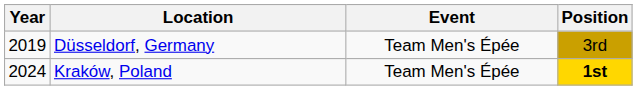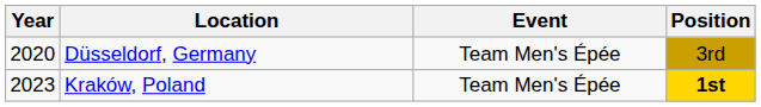 <table class="wikitable" style="text-align:center;">
 <tr>
 <th>Year</th>
 <th style="width:17em">Location</th>
 <th style="width:12em">Event</th>
 <th>Position</th>
 </tr>
 <tr>
-<td>2019</td>
+<td>2020</td>
 <td rowspan="1" align="left"> <a href='#'>Düsseldorf</a>, <a href='#'>Germany</a></td>
 <td>Team Men's Épée</td>
 <td bgcolor="caramel">3rd</td>
 </tr>
 <tr>
-<td>2024</td>
+<td>2023</td>
 <td rowspan="1" align="left"> <a href='#'>Kraków</a>, <a href='#'>Poland</a></td>
 <td>Team Men's Épée</td>
 <td bgcolor="gold"><strong>1st</strong></td>
 </tr>
 </table>
